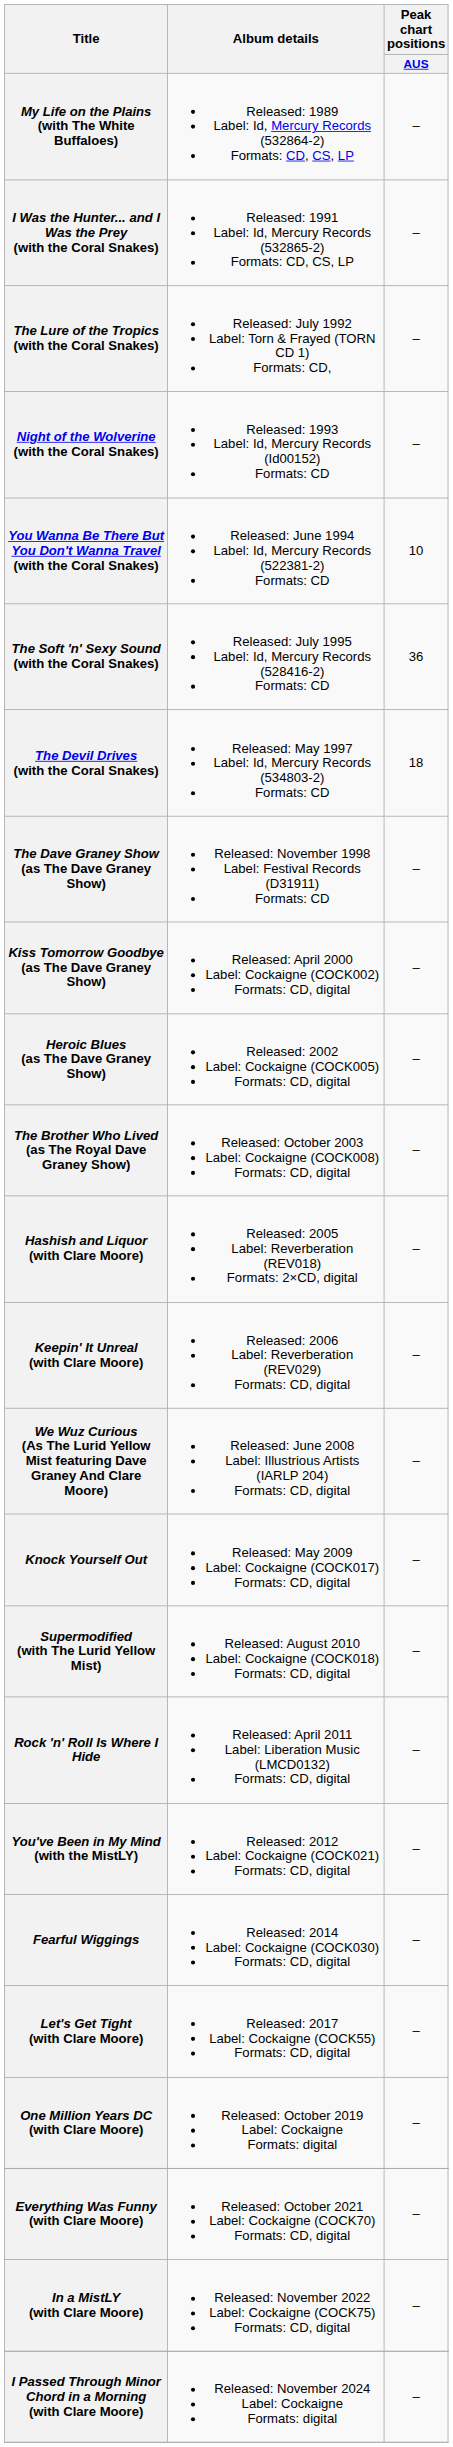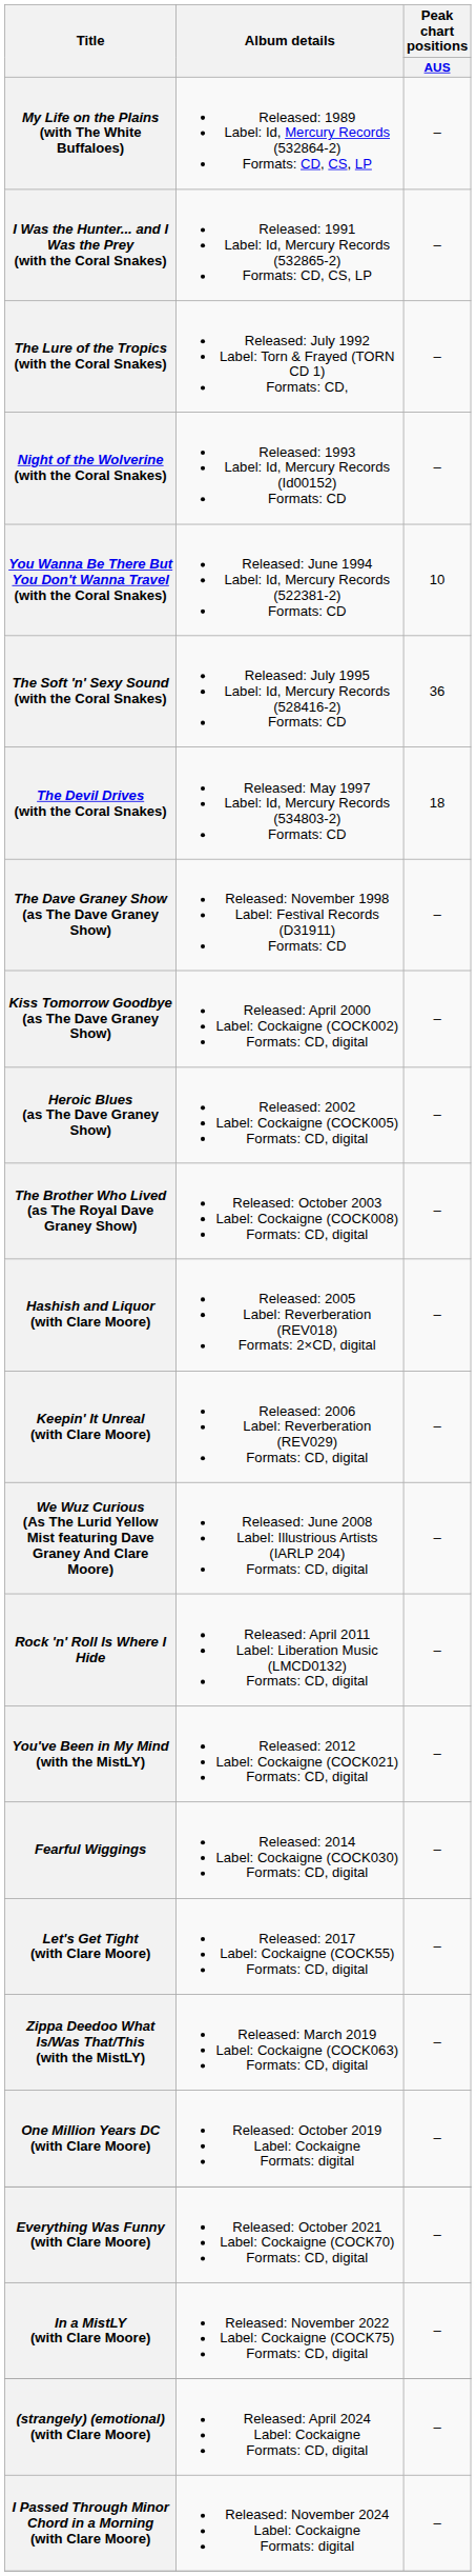 <table class="wikitable plainrowheaders" style="text-align:center;" border="1">
 <tr>
 <th scope="col" rowspan="2" style="width:12em;">Title</th>
 <th scope="col" rowspan="2" style="width:16em;">Album details</th>
 <th scope="col" colspan="1">Peak chart positions</th>
 </tr>
 <tr>
 <th scope="col" style="width:3em;font-size:90%;"><a href='#'>AUS</a><br></th>
 </tr>
 <tr>
 <th scope="row"><em>My Life on the Plains</em> <br> (with The White Buffaloes)</th>
 <td><br><ul><li>Released: 1989</li><li>Label: Id, <a href='#'>Mercury Records</a> (532864-2)</li><li>Formats: <a href='#'>CD</a>, <a href='#'>CS</a>, <a href='#'>LP</a></li></ul></td>
 <td>–</td>
 </tr>
 <tr>
 <th scope="row"><em>I Was the Hunter... and I Was the Prey</em><br> (with the Coral Snakes)</th>
 <td><br><ul><li>Released: 1991</li><li>Label: Id, Mercury Records (532865-2)</li><li>Formats: CD, CS, LP</li></ul></td>
 <td>–</td>
 </tr>
 <tr>
 <th scope="row"><em>The Lure of the Tropics</em><br> (with the Coral Snakes)</th>
 <td><br><ul><li>Released: July 1992</li><li>Label: Torn & Frayed (TORN CD 1)</li><li>Formats: CD,</li></ul></td>
 <td>–</td>
 </tr>
 <tr>
 <th scope="row"><em><a href='#'>Night of the Wolverine</a></em> <br> (with the Coral Snakes)</th>
 <td><br><ul><li>Released: 1993</li><li>Label: Id, Mercury Records (Id00152)</li><li>Formats: CD</li></ul></td>
 <td>–</td>
 </tr>
 <tr>
 <th scope="row"><em><a href='#'>You Wanna Be There But You Don't Wanna Travel</a></em> <br> (with the Coral Snakes)</th>
 <td><br><ul><li>Released: June 1994</li><li>Label: Id, Mercury Records (522381-2)</li><li>Formats: CD</li></ul></td>
 <td>10</td>
 </tr>
 <tr>
 <th scope="row"><em>The Soft 'n' Sexy Sound</em> <br> (with the Coral Snakes)</th>
 <td><br><ul><li>Released: July 1995</li><li>Label: Id, Mercury Records (528416-2)</li><li>Formats: CD</li></ul></td>
 <td>36</td>
 </tr>
 <tr>
 <th scope="row"><em><a href='#'>The Devil Drives</a></em> <br> (with the Coral Snakes)</th>
 <td><br><ul><li>Released: May 1997</li><li>Label: Id, Mercury Records (534803-2)</li><li>Formats: CD</li></ul></td>
 <td>18</td>
 </tr>
 <tr>
 <th scope="row"><em>The Dave Graney Show</em> <br> (as The Dave Graney Show)</th>
 <td><br><ul><li>Released: November 1998</li><li>Label: Festival Records (D31911)</li><li>Formats: CD</li></ul></td>
 <td>–</td>
 </tr>
 <tr>
 <th scope="row"><em>Kiss Tomorrow Goodbye</em> <br> (as The Dave Graney Show)</th>
 <td><br><ul><li>Released: April 2000</li><li>Label: Cockaigne (COCK002)</li><li>Formats: CD, digital</li></ul></td>
 <td>–</td>
 </tr>
 <tr>
 <th scope="row"><em>Heroic Blues</em> <br> (as The Dave Graney Show)</th>
 <td><br><ul><li>Released: 2002</li><li>Label: Cockaigne (COCK005)</li><li>Formats: CD, digital</li></ul></td>
 <td>–</td>
 </tr>
 <tr>
 <th scope="row"><em>The Brother Who Lived</em> <br> (as The Royal Dave Graney Show)</th>
 <td><br><ul><li>Released: October 2003</li><li>Label: Cockaigne (COCK008)</li><li>Formats: CD, digital</li></ul></td>
 <td>–</td>
 </tr>
 <tr>
 <th scope="row"><em>Hashish and Liquor</em> <br> (with Clare Moore)</th>
 <td><br><ul><li>Released: 2005</li><li>Label: Reverberation (REV018)</li><li>Formats: 2×CD, digital</li></ul></td>
 <td>–</td>
 </tr>
 <tr>
 <th scope="row"><em>Keepin' It Unreal</em> <br> (with Clare Moore)</th>
 <td><br><ul><li>Released: 2006</li><li>Label: Reverberation (REV029)</li><li>Formats: CD, digital</li></ul></td>
 <td>–</td>
 </tr>
 <tr>
 <th scope="row"><em>We Wuz Curious</em> <br> (As The Lurid Yellow Mist featuring Dave Graney And Clare Moore)</th>
 <td><br><ul><li>Released: June 2008</li><li>Label: Illustrious Artists (IARLP 204)</li><li>Formats: CD, digital</li></ul></td>
 <td>–</td>
 </tr>
 <tr>
-<th scope="row"><em>Knock Yourself Out</em></th>
-<td><br><ul><li>Released: May 2009</li><li>Label: Cockaigne (COCK017)</li><li>Formats: CD, digital</li></ul></td>
-<td>–</td>
-</tr>
-<tr>
-<th scope="row"><em>Supermodified</em> <br> (with The Lurid Yellow Mist)</th>
-<td><br><ul><li>Released: August 2010</li><li>Label: Cockaigne (COCK018)</li><li>Formats: CD, digital</li></ul></td>
-<td>–</td>
-</tr>
-<tr>
 <th scope="row"><em>Rock 'n' Roll Is Where I Hide</em></th>
 <td><br><ul><li>Released: April 2011</li><li>Label: Liberation Music (LMCD0132)</li><li>Formats: CD, digital</li></ul></td>
 <td>–</td>
 </tr>
 <tr>
 <th scope="row"><em>You've Been in My Mind</em> <br> (with the MistLY)</th>
 <td><br><ul><li>Released: 2012</li><li>Label: Cockaigne (COCK021)</li><li>Formats: CD, digital</li></ul></td>
 <td>–</td>
 </tr>
 <tr>
 <th scope="row"><em>Fearful Wiggings</em></th>
 <td><br><ul><li>Released: 2014</li><li>Label: Cockaigne (COCK030)</li><li>Formats: CD, digital</li></ul></td>
 <td>–</td>
 </tr>
 <tr>
 <th scope="row"><em>Let's Get Tight</em> <br> (with Clare Moore)</th>
 <td><br><ul><li>Released: 2017</li><li>Label: Cockaigne (COCK55)</li><li>Formats: CD, digital</li></ul></td>
+<td>–</td>
+</tr>
+<tr>
+<th scope="row"><em>Zippa Deedoo What Is/Was That/This</em> <br> (with the MistLY)</th>
+<td><br><ul><li>Released: March 2019</li><li>Label: Cockaigne (COCK063)</li><li>Formats: CD, digital</li></ul></td>
 <td>–</td>
 </tr>
 <tr>
 <th scope="row"><em>One Million Years DC</em> <br> (with Clare Moore)</th>
 <td><br><ul><li>Released: October 2019</li><li>Label: Cockaigne</li><li>Formats: digital</li></ul></td>
 <td>–</td>
 </tr>
 <tr>
 </tr>
 <tr>
 <th scope="row"><em>Everything Was Funny</em> <br> (with Clare Moore)</th>
 <td><br><ul><li>Released: October 2021</li><li>Label: Cockaigne (COCK70)</li><li>Formats: CD, digital</li></ul></td>
 <td>–</td>
 </tr>
 <tr>
 <th scope="row"><em>In a MistLY</em> <br>(with Clare Moore)</th>
 <td><br><ul><li>Released: November 2022</li><li>Label: Cockaigne (COCK75)</li><li>Formats: CD, digital</li></ul></td>
 <td>–</td>
 </tr>
 <tr>
 </tr>
 <tr>
+<th scope="row"><em>(strangely) (emotional)</em> <br>(with Clare Moore)</th>
+<td><br><ul><li>Released: April 2024</li><li>Label: Cockaigne</li><li>Formats: CD, digital</li></ul></td>
+<td>–</td>
+</tr>
+<tr>
 <th scope="row"><em>I Passed Through Minor Chord in a Morning</em> <br>(with Clare Moore)</th>
 <td><br><ul><li>Released: November 2024</li><li>Label: Cockaigne</li><li>Formats: digital</li></ul></td>
 <td>–</td>
 </tr>
 <tr>
 </tr>
 </table>
